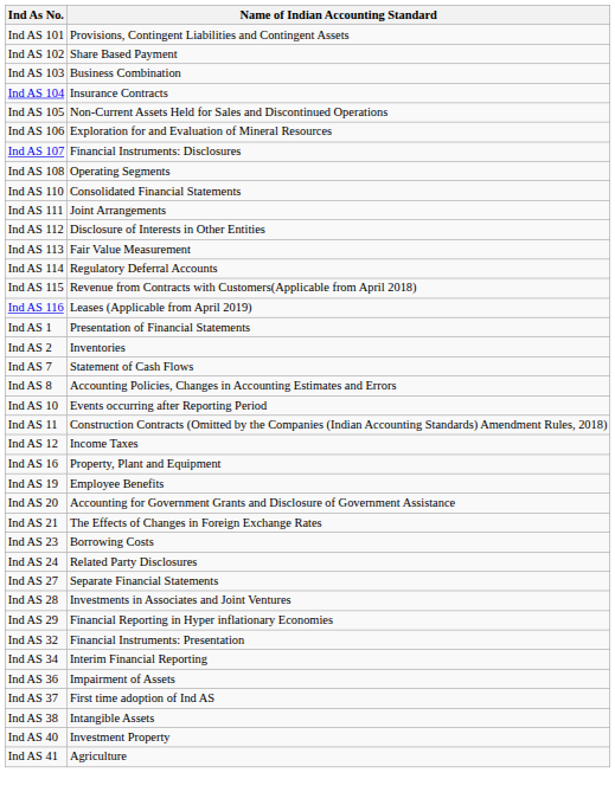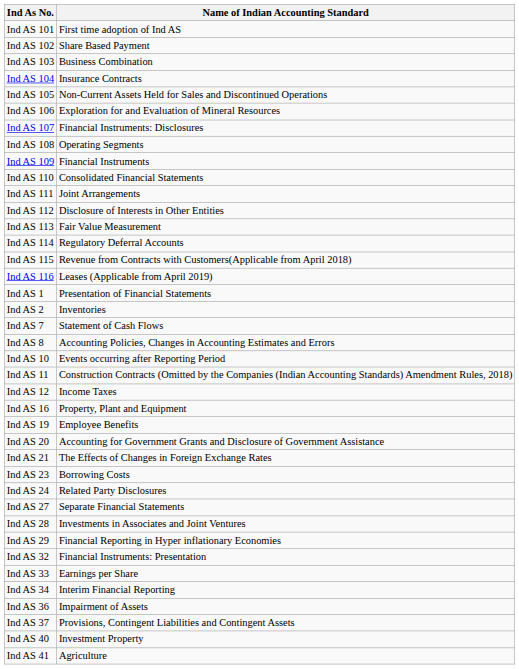 <table class="wikitable sortable">
 <tr>
 <th>Ind As No.</th>
 <th>Name of Indian Accounting Standard</th>
 </tr>
 <tr>
 <td>Ind AS 101</td>
-<td>Provisions, Contingent Liabilities and Contingent Assets</td>
+<td>First time adoption of Ind AS</td>
 </tr>
 <tr>
 <td>Ind AS 102</td>
 <td>Share Based Payment</td>
 </tr>
 <tr>
 <td>Ind AS 103</td>
 <td>Business Combination</td>
 </tr>
 <tr>
 <td><a href='#'>Ind AS 104</a></td>
 <td>Insurance Contracts</td>
 </tr>
 <tr>
 <td>Ind AS 105</td>
 <td>Non-Current Assets Held for Sales and Discontinued Operations</td>
 </tr>
 <tr>
 <td>Ind AS 106</td>
 <td>Exploration for and Evaluation of Mineral Resources</td>
 </tr>
 <tr>
 <td><a href='#'>Ind AS 107</a></td>
 <td>Financial Instruments: Disclosures</td>
 </tr>
 <tr>
 <td>Ind AS 108</td>
 <td>Operating Segments</td>
+</tr>
+<tr>
+<td><a href='#'>Ind AS 109</a></td>
+<td>Financial Instruments</td>
 </tr>
 <tr>
 <td>Ind AS 110</td>
 <td>Consolidated Financial Statements</td>
 </tr>
 <tr>
 <td>Ind AS 111</td>
 <td>Joint Arrangements</td>
 </tr>
 <tr>
 <td>Ind AS 112</td>
 <td>Disclosure of Interests in Other Entities</td>
 </tr>
 <tr>
 <td>Ind AS 113</td>
 <td>Fair Value Measurement</td>
 </tr>
 <tr>
 <td>Ind AS 114</td>
 <td>Regulatory Deferral Accounts</td>
 </tr>
 <tr>
 <td>Ind AS 115</td>
 <td>Revenue from Contracts with Customers(Applicable from April 2018)</td>
 </tr>
 <tr>
 <td><a href='#'>Ind AS 116</a></td>
 <td>Leases (Applicable from April 2019)</td>
 </tr>
 <tr>
 <td>Ind AS 1</td>
 <td>Presentation of Financial Statements</td>
 </tr>
 <tr>
 <td>Ind AS 2</td>
 <td>Inventories</td>
 </tr>
 <tr>
 <td>Ind AS 7</td>
 <td>Statement of Cash Flows</td>
 </tr>
 <tr>
 <td>Ind AS 8</td>
 <td>Accounting Policies, Changes in Accounting Estimates and Errors</td>
 </tr>
 <tr>
 <td>Ind AS 10</td>
 <td>Events occurring after Reporting Period</td>
 </tr>
 <tr>
 <td>Ind AS 11</td>
 <td>Construction Contracts (Omitted by the Companies (Indian Accounting Standards) Amendment Rules, 2018)</td>
 </tr>
 <tr>
 <td>Ind AS 12</td>
 <td>Income Taxes</td>
 </tr>
 <tr>
 <td>Ind AS 16</td>
 <td>Property, Plant and Equipment</td>
 </tr>
 <tr>
 <td>Ind AS 19</td>
 <td>Employee Benefits</td>
 </tr>
 <tr>
 <td>Ind AS 20</td>
 <td>Accounting for Government Grants and Disclosure of Government Assistance</td>
 </tr>
 <tr>
 <td>Ind AS 21</td>
 <td>The Effects of Changes in Foreign Exchange Rates</td>
 </tr>
 <tr>
 <td>Ind AS 23</td>
 <td>Borrowing Costs</td>
 </tr>
 <tr>
 <td>Ind AS 24</td>
 <td>Related Party Disclosures</td>
 </tr>
 <tr>
 <td>Ind AS 27</td>
 <td>Separate Financial Statements</td>
 </tr>
 <tr>
 <td>Ind AS 28</td>
 <td>Investments in Associates and Joint Ventures</td>
 </tr>
 <tr>
 <td>Ind AS 29</td>
 <td>Financial Reporting in Hyper inflationary Economies</td>
 </tr>
 <tr>
 <td>Ind AS 32</td>
 <td>Financial Instruments: Presentation</td>
 </tr>
 <tr>
+<td>Ind AS 33</td>
+<td>Earnings per Share</td>
+</tr>
+<tr>
 <td>Ind AS 34</td>
 <td>Interim Financial Reporting</td>
 </tr>
 <tr>
 <td>Ind AS 36</td>
 <td>Impairment of Assets</td>
 </tr>
 <tr>
 <td>Ind AS 37</td>
-<td>First time adoption of Ind AS</td>
-</tr>
-<tr>
-<td>Ind AS 38</td>
-<td>Intangible Assets</td>
+<td>Provisions, Contingent Liabilities and Contingent Assets</td>
 </tr>
 <tr>
 <td>Ind AS 40</td>
 <td>Investment Property</td>
 </tr>
 <tr>
 <td>Ind AS 41</td>
 <td>Agriculture</td>
 </tr>
 </table>
